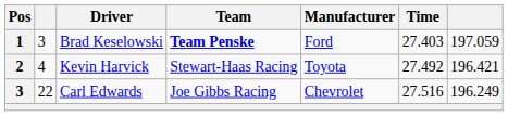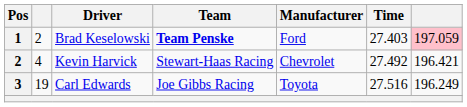 <table class="wikitable" style="font-size:95%">
 <tr>
 <th>Pos</th>
 <th></th>
 <th>Driver</th>
 <th>Team</th>
 <th>Manufacturer</th>
 <th>Time</th>
 <th></th>
 </tr>
 <tr>
 <th>1</th>
-<td>3</td>
+<td>2</td>
 <td><a href='#'>Brad Keselowski</a></td>
 <td><strong><a href='#'>Team Penske</a></strong></td>
 <td><a href='#'>Ford</a></td>
 <td>27.403</td>
-<td>197.059</td>
+<td style="background: pink;">197.059</td>
 </tr>
 <tr>
 <th>2</th>
 <td>4</td>
 <td><a href='#'>Kevin Harvick</a></td>
 <td><a href='#'>Stewart-Haas Racing</a></td>
-<td><a href='#'>Toyota</a></td>
+<td><a href='#'>Chevrolet</a></td>
 <td>27.492</td>
 <td>196.421</td>
 </tr>
 <tr>
 <th>3</th>
-<td>22</td>
+<td>19</td>
 <td><a href='#'>Carl Edwards</a></td>
 <td><a href='#'>Joe Gibbs Racing</a></td>
-<td><a href='#'>Chevrolet</a></td>
+<td><a href='#'>Toyota</a></td>
 <td>27.516</td>
 <td>196.249</td>
 </tr>
 <tr>
 <th colspan="7"></th>
 </tr>
 </table>
